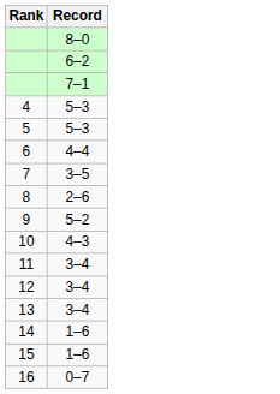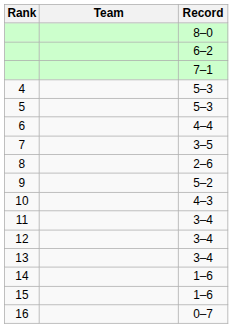 <table class="wikitable" style="text-align: center;">
 <tr>
 <th width=40>Rank</th>
+<th width=180>Team</th>
 <th width=60>Record</th>
 </tr>
 <tr bgcolor="#ccffcc">
 <td></td>
+<td align=left></td>
 <td>8–0</td>
 </tr>
 <tr bgcolor="#ccffcc">
 <td></td>
+<td align=left></td>
 <td>6–2</td>
 </tr>
 <tr bgcolor="#ccffcc">
 <td></td>
+<td align=left></td>
 <td>7–1</td>
 </tr>
 <tr>
 <td>4</td>
+<td align=left></td>
 <td>5–3</td>
 </tr>
 <tr>
 <td>5</td>
+<td align=left></td>
 <td>5–3</td>
 </tr>
 <tr>
 <td>6</td>
+<td align=left></td>
 <td>4–4</td>
 </tr>
 <tr>
 <td>7</td>
+<td align=left></td>
 <td>3–5</td>
 </tr>
 <tr>
 <td>8</td>
+<td align=left></td>
 <td>2–6</td>
 </tr>
 <tr>
 <td>9</td>
+<td align=left></td>
 <td>5–2</td>
 </tr>
 <tr>
 <td>10</td>
+<td align=left></td>
 <td>4–3</td>
 </tr>
 <tr>
 <td>11</td>
+<td align=left></td>
 <td>3–4</td>
 </tr>
 <tr>
 <td>12</td>
+<td align=left></td>
 <td>3–4</td>
 </tr>
 <tr>
 <td>13</td>
+<td align=left></td>
 <td>3–4</td>
 </tr>
 <tr>
 <td>14</td>
+<td align=left></td>
 <td>1–6</td>
 </tr>
 <tr>
 <td>15</td>
+<td align=left></td>
 <td>1–6</td>
 </tr>
 <tr>
 <td>16</td>
+<td align=left></td>
 <td>0–7</td>
 </tr>
 </table>
